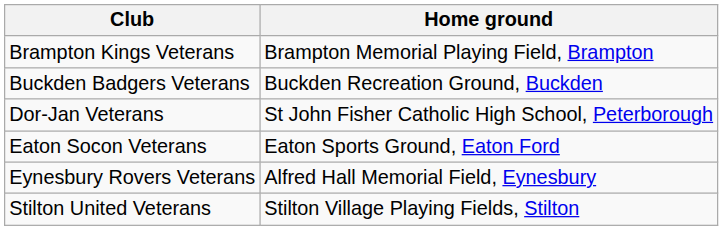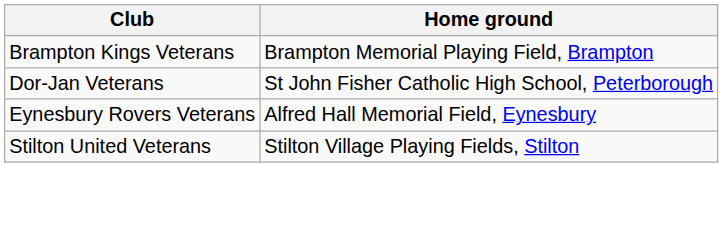 <table class="wikitable" border="1">
 <tr>
 <th>Club</th>
 <th>Home ground</th>
 </tr>
 <tr>
 <td>Brampton Kings Veterans</td>
 <td>Brampton Memorial Playing Field, <a href='#'>Brampton</a></td>
 </tr>
 <tr>
-<td>Buckden Badgers Veterans</td>
-<td>Buckden Recreation Ground, <a href='#'>Buckden</a></td>
-</tr>
-<tr>
 <td>Dor-Jan Veterans</td>
 <td>St John Fisher Catholic High School, <a href='#'>Peterborough</a></td>
-</tr>
-<tr>
-<td>Eaton Socon Veterans</td>
-<td>Eaton Sports Ground, <a href='#'>Eaton Ford</a></td>
 </tr>
 <tr>
 <td>Eynesbury Rovers Veterans</td>
 <td>Alfred Hall Memorial Field, <a href='#'>Eynesbury</a></td>
 </tr>
 <tr>
 <td>Stilton United Veterans</td>
 <td>Stilton Village Playing Fields, <a href='#'>Stilton</a></td>
 </tr>
 </table>
